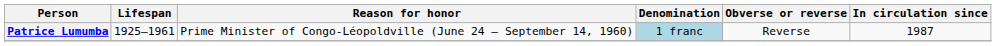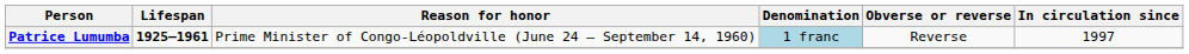 <table class="wikitable" style="font-size: 95%; text-align:center;">
 <tr>
 <th>Person</th>
 <th>Lifespan</th>
 <th>Reason for honor</th>
 <th>Denomination</th>
 <th>Obverse or reverse</th>
 <th>In circulation since</th>
 </tr>
 <tr>
 <th><a href='#'>Patrice Lumumba</a></th>
-<td>1925–1961</td>
+<td><strong>1925–1961</strong></td>
 <td>Prime Minister of Congo-Léopoldville (June 24 – September 14, 1960)</td>
 <td style="background: lightblue;">1 franc</td>
 <td>Reverse</td>
-<td>1987</td>
+<td>1997</td>
 </tr>
 <tr>
 </tr>
 </table>
